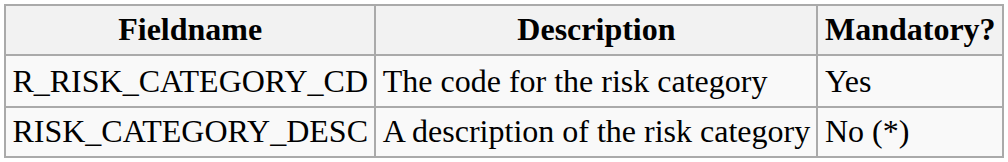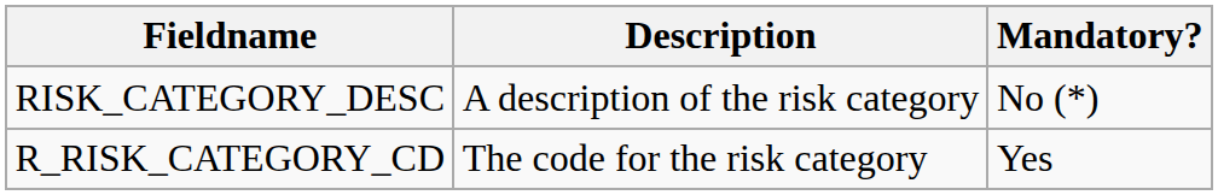 <table class="wikitable">
 <tr>
 <th>Fieldname</th>
 <th>Description</th>
 <th>Mandatory?</th>
 </tr>
 <tr>
+<td>RISK_CATEGORY_DESC</td>
+<td>A description of the risk category</td>
+<td>No (*)</td>
+</tr>
+<tr>
 <td>R_RISK_CATEGORY_CD</td>
 <td>The code for the risk category</td>
 <td>Yes</td>
 </tr>
-<tr>
-<td>RISK_CATEGORY_DESC</td>
-<td>A description of the risk category</td>
-<td>No (*)</td>
-</tr>
 </table>
